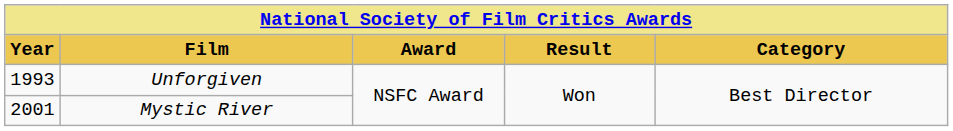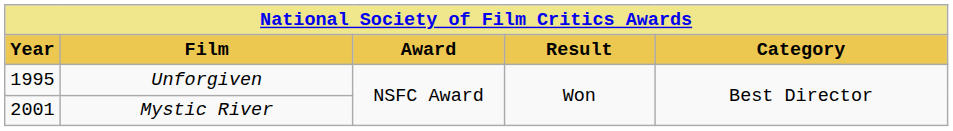 <table class="wikitable" style="text-align: center;">
 <tr>
 <th colspan="5" style="background: khaki;"><a href='#'>National Society of Film Critics Awards</a></th>
 </tr>
 <tr>
 <th style="width: 33px; background: #ecc850;">Year</th>
 <th style="width: 200px; background: #ecc850;">Film</th>
 <th style="width: 100px; background: #ecc850;">Award</th>
 <th style="width: 100px; background: #ecc850;">Result</th>
 <th style="width: 200px; background: #ecc850;">Category</th>
 </tr>
 <tr>
-<td>1993</td>
+<td>1995</td>
 <td><em>Unforgiven</em></td>
 <td rowspan="2">NSFC Award</td>
 <td rowspan="2">Won</td>
 <td rowspan="2">Best Director</td>
 </tr>
 <tr>
 <td>2001</td>
 <td><em>Mystic River</em></td>
 </tr>
 </table>
